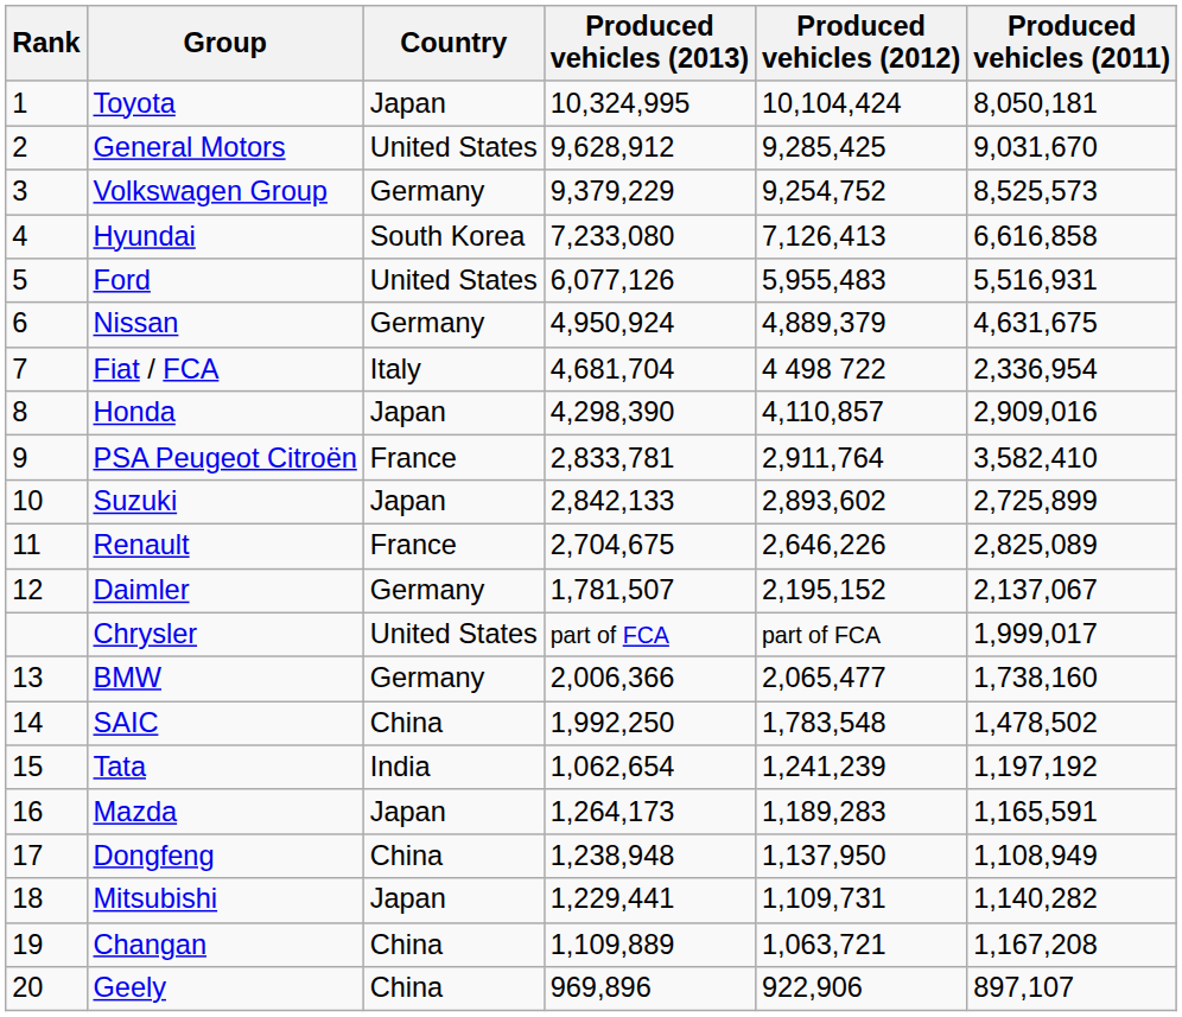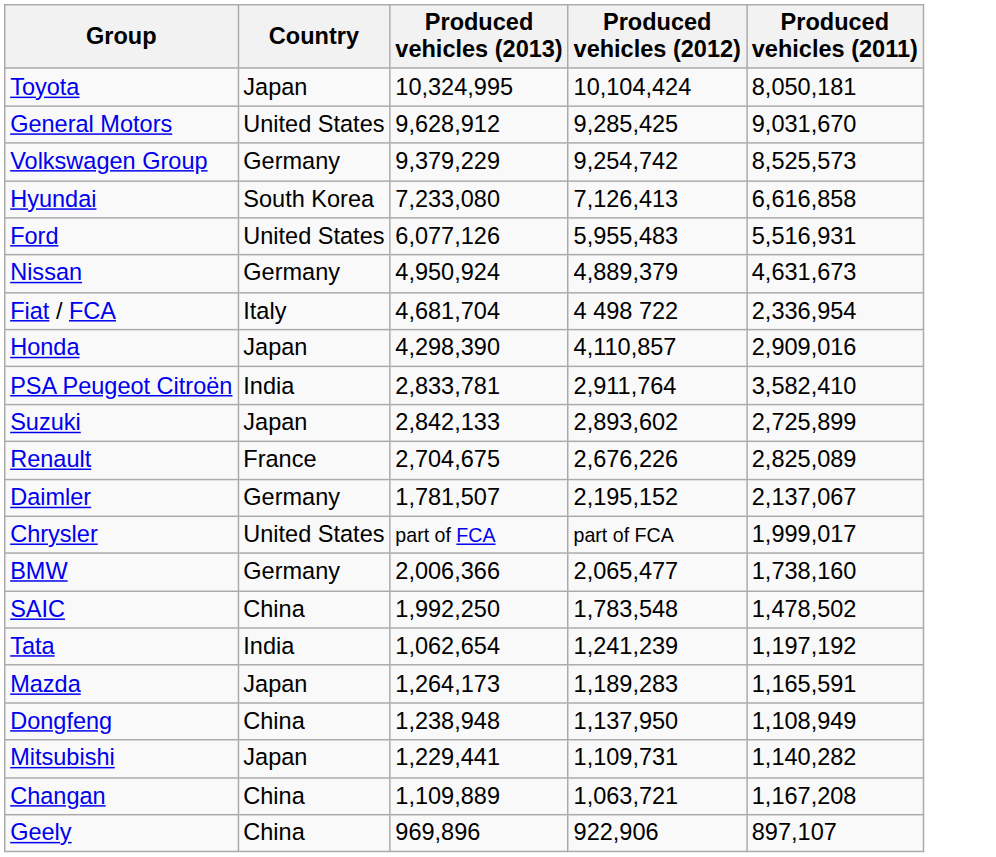 <table class="wikitable sortable">
 <tr>
-<th>Rank</th>
 <th>Group</th>
 <th>Country</th>
 <th data-sort-type="number">Produced <br> vehicles (2013)</th>
 <th data-sort-type="number">Produced <br> vehicles (2012)</th>
 <th data-sort-type="number">Produced <br> vehicles (2011)</th>
 </tr>
 <tr>
-<td>1</td>
 <td style="text-align:left;"><a href='#'>Toyota</a></td>
 <td style="text-align:left;">Japan</td>
 <td>10,324,995</td>
 <td>10,104,424</td>
 <td>8,050,181</td>
 </tr>
 <tr>
-<td>2</td>
 <td style="text-align:left;"><a href='#'>General Motors</a></td>
 <td style="text-align:left;">United States</td>
 <td>9,628,912</td>
 <td>9,285,425</td>
 <td>9,031,670</td>
 </tr>
 <tr>
-<td>3</td>
 <td style="text-align:left;"><a href='#'>Volkswagen Group</a></td>
 <td style="text-align:left;">Germany</td>
 <td>9,379,229</td>
-<td>9,254,752</td>
+<td>9,254,742</td>
 <td>8,525,573</td>
 </tr>
 <tr>
-<td>4</td>
 <td style="text-align:left;"><a href='#'>Hyundai</a></td>
 <td style="text-align:left;">South Korea</td>
 <td>7,233,080</td>
 <td>7,126,413</td>
 <td>6,616,858</td>
 </tr>
 <tr>
-<td>5</td>
 <td style="text-align:left;"><a href='#'>Ford</a></td>
 <td style="text-align:left;">United States</td>
 <td>6,077,126</td>
 <td>5,955,483</td>
 <td>5,516,931</td>
 </tr>
 <tr>
-<td>6</td>
 <td style="text-align:left;"><a href='#'>Nissan</a></td>
 <td style="text-align:left;">Germany</td>
 <td>4,950,924</td>
 <td>4,889,379</td>
-<td>4,631,675</td>
+<td>4,631,673</td>
 </tr>
 <tr>
-<td>7</td>
 <td style="text-align:left;"><a href='#'>Fiat</a> / <a href='#'>FCA</a></td>
 <td style="text-align:left;">Italy</td>
 <td>4,681,704</td>
 <td>4 498 722</td>
 <td>2,336,954</td>
 </tr>
 <tr>
-<td>8</td>
 <td style="text-align:left;"><a href='#'>Honda</a></td>
 <td style="text-align:left;">Japan</td>
 <td>4,298,390</td>
 <td>4,110,857</td>
 <td>2,909,016</td>
 </tr>
 <tr>
-<td>9</td>
 <td style="text-align:left;"><a href='#'>PSA Peugeot Citroën</a></td>
-<td style="text-align:left;">France</td>
+<td style="text-align:left;">India</td>
 <td>2,833,781</td>
 <td>2,911,764</td>
 <td>3,582,410</td>
 </tr>
 <tr>
-<td>10</td>
 <td style="text-align:left;"><a href='#'>Suzuki</a></td>
 <td style="text-align:left;">Japan</td>
 <td>2,842,133</td>
 <td>2,893,602</td>
 <td>2,725,899</td>
 </tr>
 <tr>
-<td>11</td>
 <td style="text-align:left;"><a href='#'>Renault</a></td>
 <td style="text-align:left;">France</td>
 <td>2,704,675</td>
-<td>2,646,226</td>
+<td>2,676,226</td>
 <td>2,825,089</td>
 </tr>
 <tr>
-<td>12</td>
 <td style="text-align:left;"><a href='#'>Daimler</a></td>
 <td style="text-align:left;">Germany</td>
 <td>1,781,507</td>
 <td>2,195,152</td>
 <td>2,137,067</td>
 </tr>
 <tr>
-<td></td>
 <td style="text-align:left;"><a href='#'>Chrysler</a></td>
 <td style="text-align:left;">United States</td>
 <td><small>part of <a href='#'>FCA</a></small></td>
 <td><small>part of FCA</small></td>
 <td>1,999,017</td>
 </tr>
 <tr>
-<td>13</td>
 <td style="text-align:left;"><a href='#'>BMW</a></td>
 <td style="text-align:left;">Germany</td>
 <td>2,006,366</td>
 <td>2,065,477</td>
 <td>1,738,160</td>
 </tr>
 <tr>
-<td>14</td>
 <td style="text-align:left;"><a href='#'>SAIC</a></td>
 <td style="text-align:left;">China</td>
 <td>1,992,250</td>
 <td>1,783,548</td>
 <td>1,478,502</td>
 </tr>
 <tr>
-<td>15</td>
 <td style="text-align:left;"><a href='#'>Tata</a></td>
 <td style="text-align:left;">India</td>
 <td>1,062,654</td>
 <td>1,241,239</td>
 <td>1,197,192</td>
 </tr>
 <tr>
-<td>16</td>
 <td style="text-align:left;"><a href='#'>Mazda</a></td>
 <td style="text-align:left;">Japan</td>
 <td>1,264,173</td>
 <td>1,189,283</td>
 <td>1,165,591</td>
 </tr>
 <tr>
-<td>17</td>
 <td style="text-align:left;"><a href='#'>Dongfeng</a></td>
 <td style="text-align:left;">China</td>
 <td>1,238,948</td>
 <td>1,137,950</td>
 <td>1,108,949</td>
 </tr>
 <tr>
-<td>18</td>
 <td style="text-align:left;"><a href='#'>Mitsubishi</a></td>
 <td style="text-align:left;">Japan</td>
 <td>1,229,441</td>
 <td>1,109,731</td>
 <td>1,140,282</td>
 </tr>
 <tr>
-<td>19</td>
 <td style="text-align:left;"><a href='#'>Changan</a></td>
 <td style="text-align:left;">China</td>
 <td>1,109,889</td>
 <td>1,063,721</td>
 <td>1,167,208</td>
 </tr>
 <tr>
-<td>20</td>
 <td style="text-align:left;"><a href='#'>Geely</a></td>
 <td style="text-align:left;">China</td>
 <td>969,896</td>
 <td>922,906</td>
 <td>897,107</td>
 </tr>
 </table>
